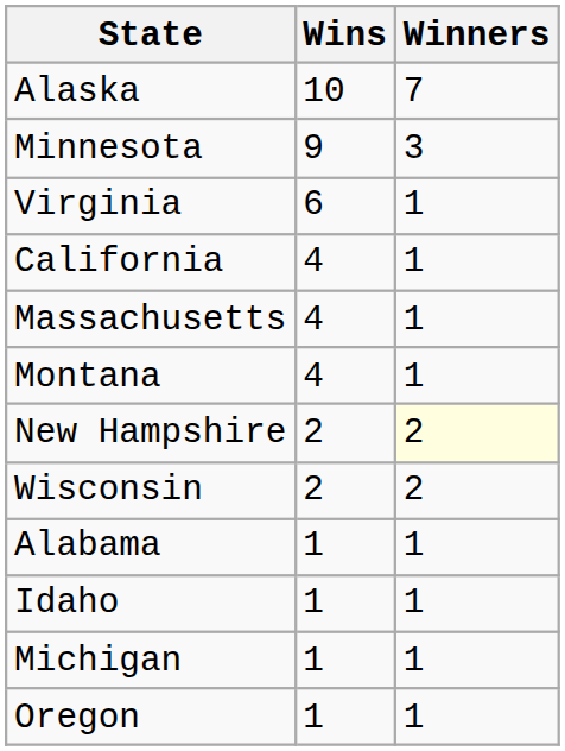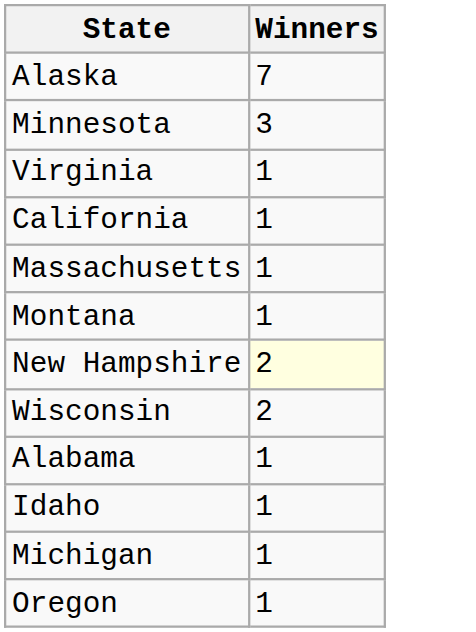 <table class="wikitable">
 <tr>
 <th>State</th>
-<th>Wins</th>
 <th>Winners</th>
 </tr>
 <tr>
 <td> Alaska</td>
-<td>10</td>
 <td>7</td>
 </tr>
 <tr>
 <td> Minnesota</td>
-<td>9</td>
 <td>3</td>
 </tr>
 <tr>
 <td> Virginia</td>
-<td>6</td>
 <td>1</td>
 </tr>
 <tr>
 <td> California</td>
-<td>4</td>
 <td>1</td>
 </tr>
 <tr>
 <td> Massachusetts</td>
-<td>4</td>
 <td>1</td>
 </tr>
 <tr>
 <td> Montana</td>
-<td>4</td>
 <td>1</td>
 </tr>
 <tr>
 <td> New Hampshire</td>
-<td>2</td>
 <td style="background: lightyellow;">2</td>
 </tr>
 <tr>
 <td> Wisconsin</td>
 <td>2</td>
-<td>2</td>
 </tr>
 <tr>
 <td> Alabama</td>
-<td>1</td>
 <td>1</td>
 </tr>
 <tr>
 <td> Idaho</td>
 <td>1</td>
-<td>1</td>
 </tr>
 <tr>
 <td> Michigan</td>
-<td>1</td>
 <td>1</td>
 </tr>
 <tr>
 <td> Oregon</td>
 <td>1</td>
-<td>1</td>
 </tr>
 </table>
